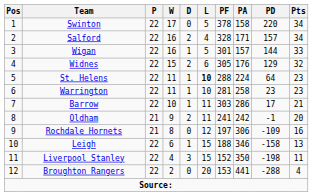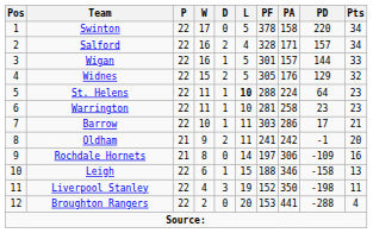 <table class="wikitable" style="font-size:90%; margin-left:1em; text-align:center">
 <tr>
 <th width=20>Pos</th>
 <th width=175>Team</th>
 <th width=20>P</th>
 <th width=20>W</th>
 <th width=20>D</th>
 <th width=20>L</th>
 <th width=20>PF</th>
 <th width=20>PA</th>
 <th width=50>PD</th>
 <th width=20>Pts</th>
 </tr>
 <tr>
 <td>1</td>
 <td><a href='#'>Swinton</a></td>
 <td>22</td>
 <td>17</td>
 <td>0</td>
 <td>5</td>
 <td>378</td>
 <td>158</td>
 <td>220</td>
 <td>34</td>
 </tr>
 <tr>
 <td>2</td>
 <td><a href='#'>Salford</a></td>
 <td>22</td>
 <td>16</td>
 <td>2</td>
 <td>4</td>
 <td>328</td>
 <td>171</td>
 <td>157</td>
 <td>34</td>
 </tr>
 <tr>
 <td>3</td>
 <td><a href='#'>Wigan</a></td>
 <td>22</td>
 <td>16</td>
 <td>1</td>
 <td>5</td>
 <td>301</td>
 <td>157</td>
 <td>144</td>
 <td>33</td>
 </tr>
 <tr>
 <td>4</td>
 <td><a href='#'>Widnes</a></td>
 <td>22</td>
 <td>15</td>
 <td>2</td>
-<td>6</td>
+<td>5</td>
 <td>305</td>
 <td>176</td>
 <td>129</td>
 <td>32</td>
 </tr>
 <tr>
 <td>5</td>
 <td><a href='#'>St. Helens</a></td>
 <td>22</td>
 <td>11</td>
 <td>1</td>
 <td><strong>10</strong></td>
 <td>288</td>
 <td>224</td>
 <td>64</td>
 <td>23</td>
 </tr>
 <tr>
 <td>6</td>
 <td><a href='#'>Warrington</a></td>
 <td>22</td>
 <td>11</td>
 <td>1</td>
 <td>10</td>
 <td>281</td>
 <td>258</td>
 <td>23</td>
 <td>23</td>
 </tr>
 <tr>
 <td>7</td>
 <td><a href='#'>Barrow</a></td>
 <td>22</td>
 <td>10</td>
 <td>1</td>
 <td>11</td>
 <td>303</td>
 <td>286</td>
 <td>17</td>
 <td>21</td>
 </tr>
 <tr>
 <td>8</td>
 <td><a href='#'>Oldham</a></td>
 <td>21</td>
 <td>9</td>
 <td>2</td>
 <td>11</td>
 <td>241</td>
 <td>242</td>
 <td>-1</td>
 <td>20</td>
 </tr>
 <tr>
 <td>9</td>
 <td><a href='#'>Rochdale Hornets</a></td>
 <td>21</td>
 <td>8</td>
 <td>0</td>
-<td>12</td>
+<td>14</td>
 <td>197</td>
 <td>306</td>
 <td>-109</td>
 <td>16</td>
 </tr>
 <tr>
 <td>10</td>
 <td><a href='#'>Leigh</a></td>
 <td>22</td>
 <td>6</td>
 <td>1</td>
 <td>15</td>
 <td>188</td>
 <td>346</td>
 <td>-158</td>
 <td>13</td>
 </tr>
 <tr>
 <td>11</td>
 <td><a href='#'>Liverpool Stanley</a></td>
 <td>22</td>
 <td>4</td>
 <td>3</td>
-<td>15</td>
+<td>19</td>
 <td>152</td>
 <td>350</td>
 <td>-198</td>
 <td>11</td>
 </tr>
 <tr>
 <td>12</td>
 <td><a href='#'>Broughton Rangers</a></td>
 <td>22</td>
 <td>2</td>
 <td>0</td>
 <td>20</td>
 <td>153</td>
 <td>441</td>
 <td>-288</td>
 <td>4</td>
 </tr>
 <tr>
 <td colspan=10><strong>Source:</strong></td>
 </tr>
 </table>
